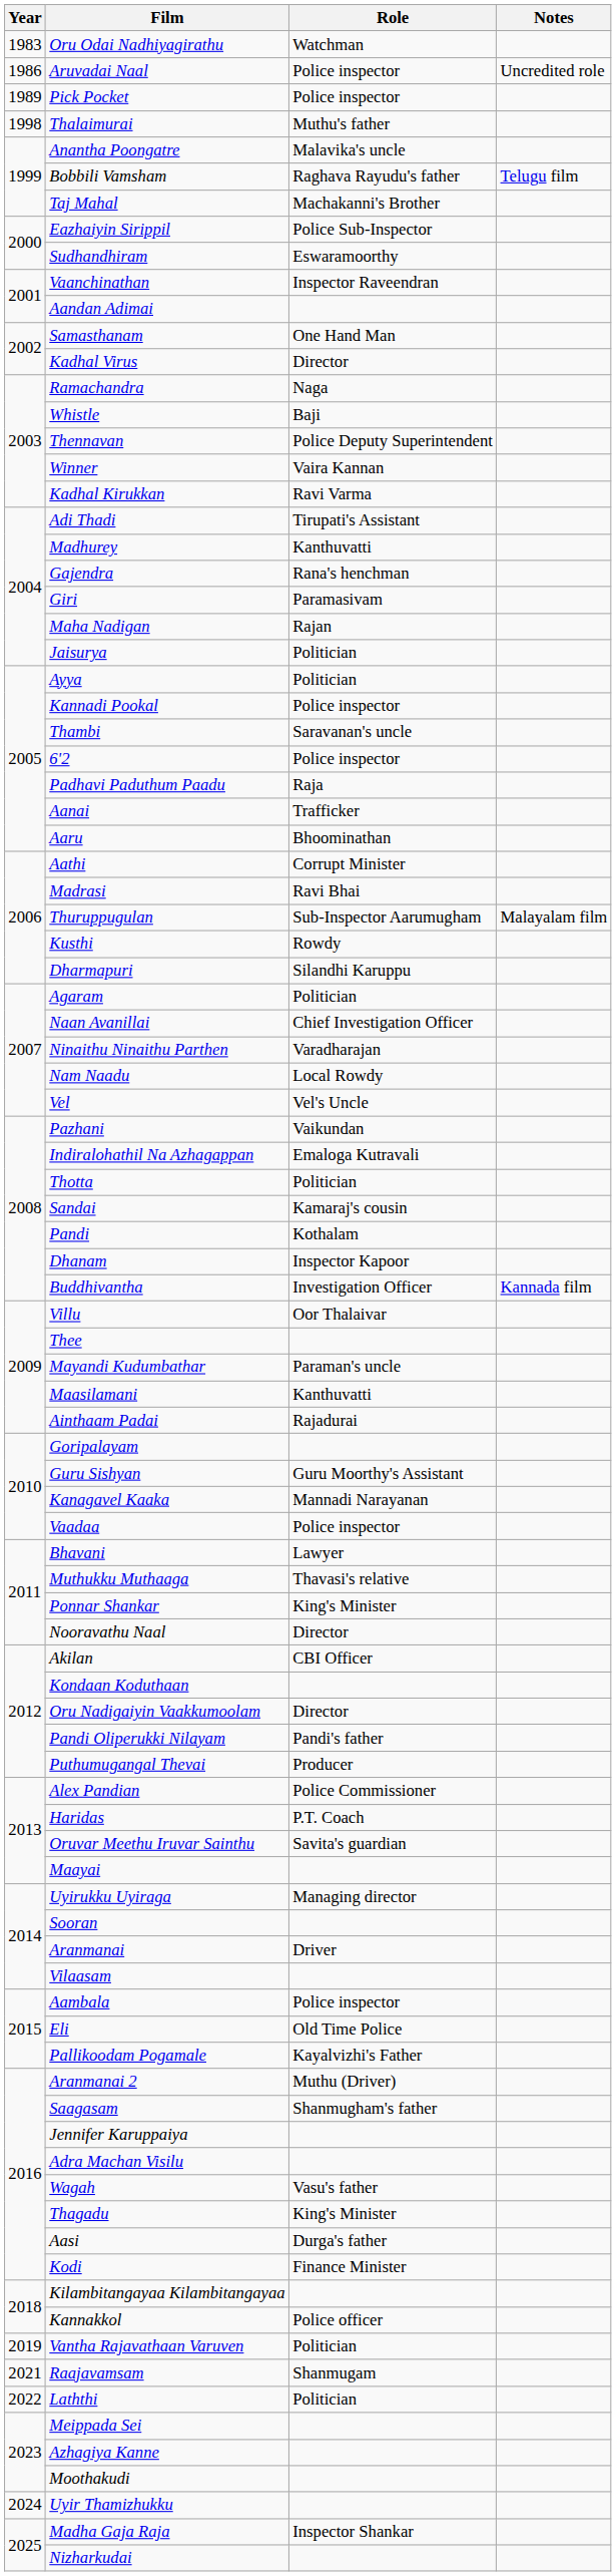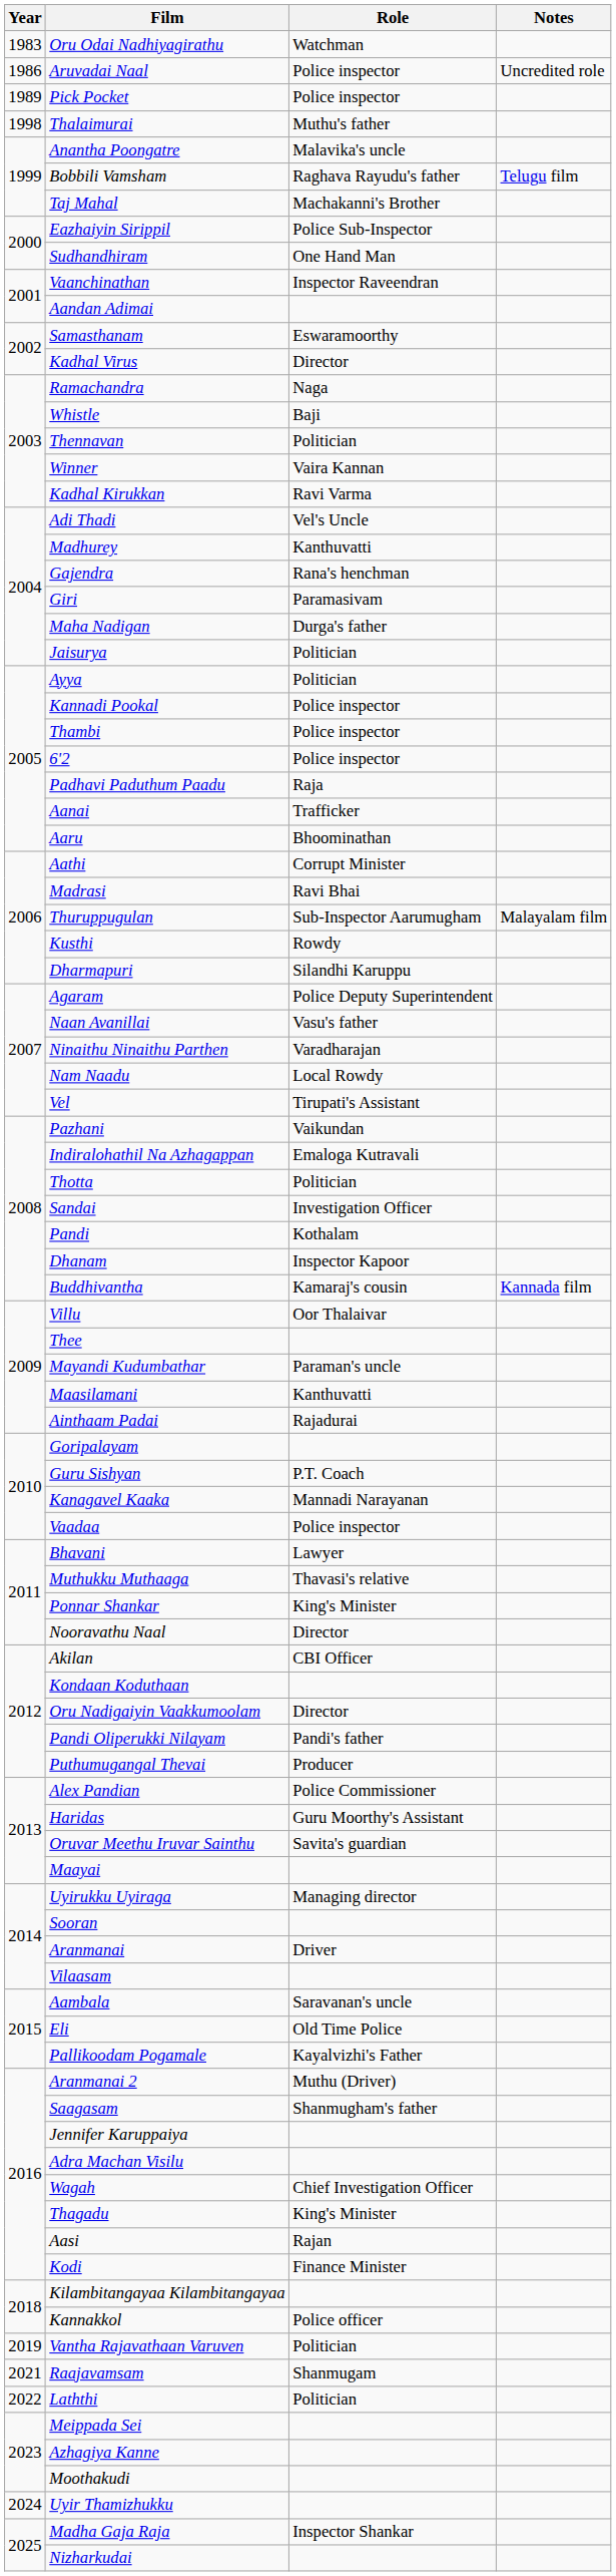 <table class="wikitable">
 <tr>
 <th>Year</th>
 <th>Film</th>
 <th>Role</th>
 <th>Notes</th>
 </tr>
 <tr>
 <td>1983</td>
 <td><em><a href='#'>Oru Odai Nadhiyagirathu</a></em></td>
 <td>Watchman</td>
 <td></td>
 </tr>
 <tr>
 <td>1986</td>
 <td><em><a href='#'>Aruvadai Naal</a></em></td>
 <td>Police inspector</td>
 <td>Uncredited role</td>
 </tr>
 <tr>
 <td>1989</td>
 <td><em><a href='#'>Pick Pocket</a></em></td>
 <td>Police inspector</td>
 <td></td>
 </tr>
 <tr>
 <td>1998</td>
 <td><em><a href='#'>Thalaimurai</a></em></td>
 <td>Muthu's father</td>
 <td></td>
 </tr>
 <tr>
 <td rowspan="3">1999</td>
 <td><em><a href='#'>Anantha Poongatre</a></em></td>
 <td>Malavika's uncle</td>
 <td></td>
 </tr>
 <tr>
 <td><em>Bobbili Vamsham</em></td>
 <td>Raghava Rayudu's father</td>
 <td><a href='#'>Telugu</a> film</td>
 </tr>
 <tr>
 <td><em><a href='#'>Taj Mahal</a></em></td>
 <td>Machakanni's Brother</td>
 <td></td>
 </tr>
 <tr>
 <td rowspan="2">2000</td>
 <td><em><a href='#'>Eazhaiyin Sirippil</a></em></td>
 <td>Police Sub-Inspector</td>
 <td></td>
 </tr>
 <tr>
 <td><em><a href='#'>Sudhandhiram</a></em></td>
-<td>Eswaramoorthy</td>
+<td>One Hand Man</td>
 <td></td>
 </tr>
 <tr>
 <td rowspan="2">2001</td>
 <td><em><a href='#'>Vaanchinathan</a></em></td>
 <td>Inspector Raveendran</td>
 <td></td>
 </tr>
 <tr>
 <td><em><a href='#'>Aandan Adimai</a></em></td>
 <td></td>
 <td></td>
 </tr>
 <tr>
 <td rowspan="2">2002</td>
 <td><em><a href='#'>Samasthanam</a></em></td>
-<td>One Hand Man</td>
+<td>Eswaramoorthy</td>
 <td></td>
 </tr>
 <tr>
 <td><em><a href='#'>Kadhal Virus</a></em></td>
 <td>Director</td>
 <td></td>
 </tr>
 <tr>
 <td rowspan="5">2003</td>
 <td><em><a href='#'>Ramachandra</a></em></td>
 <td>Naga</td>
 <td></td>
 </tr>
 <tr>
 <td><em><a href='#'>Whistle</a></em></td>
 <td>Baji</td>
 <td></td>
 </tr>
 <tr>
 <td><em><a href='#'>Thennavan</a></em></td>
-<td>Police Deputy Superintendent</td>
+<td>Politician</td>
 <td></td>
 </tr>
 <tr>
 <td><em><a href='#'>Winner</a></em></td>
 <td>Vaira Kannan</td>
 <td></td>
 </tr>
 <tr>
 <td><em><a href='#'>Kadhal Kirukkan</a></em></td>
 <td>Ravi Varma</td>
 <td></td>
 </tr>
 <tr>
 <td rowspan="6">2004</td>
 <td><em><a href='#'>Adi Thadi</a></em></td>
-<td>Tirupati's Assistant</td>
+<td>Vel's Uncle</td>
 <td></td>
 </tr>
 <tr>
 <td><em><a href='#'>Madhurey</a></em></td>
 <td>Kanthuvatti</td>
 <td></td>
 </tr>
 <tr>
 <td><em><a href='#'>Gajendra</a></em></td>
 <td>Rana's henchman</td>
 <td></td>
 </tr>
 <tr>
 <td><em><a href='#'>Giri</a></em></td>
 <td>Paramasivam</td>
 <td></td>
 </tr>
 <tr>
 <td><em><a href='#'>Maha Nadigan</a></em></td>
-<td>Rajan</td>
+<td>Durga's father</td>
 <td></td>
 </tr>
 <tr>
 <td><em><a href='#'>Jaisurya</a></em></td>
 <td>Politician</td>
 <td></td>
 </tr>
 <tr>
 <td rowspan="7">2005</td>
 <td><em><a href='#'>Ayya</a></em></td>
 <td>Politician</td>
 <td></td>
 </tr>
 <tr>
 <td><em><a href='#'>Kannadi Pookal</a></em></td>
 <td>Police inspector</td>
 <td></td>
 </tr>
 <tr>
 <td><em><a href='#'>Thambi</a></em></td>
-<td>Saravanan's uncle</td>
+<td>Police inspector</td>
 <td></td>
 </tr>
 <tr>
 <td><em><a href='#'>6'2</a></em></td>
 <td>Police inspector</td>
 <td></td>
 </tr>
 <tr>
 <td><em><a href='#'>Padhavi Paduthum Paadu</a></em></td>
 <td>Raja</td>
 <td></td>
 </tr>
 <tr>
 <td><em><a href='#'>Aanai</a></em></td>
 <td>Trafficker</td>
 <td></td>
 </tr>
 <tr>
 <td><em><a href='#'>Aaru</a></em></td>
 <td>Bhoominathan</td>
 <td></td>
 </tr>
 <tr>
 <td rowspan="5">2006</td>
 <td><em><a href='#'>Aathi</a></em></td>
 <td>Corrupt Minister</td>
 <td></td>
 </tr>
 <tr>
 <td><em><a href='#'>Madrasi</a></em></td>
 <td>Ravi Bhai</td>
 <td></td>
 </tr>
 <tr>
 <td><em><a href='#'>Thuruppugulan</a></em></td>
 <td>Sub-Inspector Aarumugham</td>
 <td>Malayalam film</td>
 </tr>
 <tr>
 <td><em><a href='#'>Kusthi</a></em></td>
 <td>Rowdy</td>
 <td></td>
 </tr>
 <tr>
 <td><em><a href='#'>Dharmapuri</a></em></td>
 <td>Silandhi Karuppu</td>
 <td></td>
 </tr>
 <tr>
 <td rowspan="5">2007</td>
 <td><em><a href='#'>Agaram</a></em></td>
-<td>Politician</td>
+<td>Police Deputy Superintendent</td>
 <td></td>
 </tr>
 <tr>
 <td><em><a href='#'>Naan Avanillai</a></em></td>
-<td>Chief Investigation Officer</td>
+<td>Vasu's father</td>
 <td></td>
 </tr>
 <tr>
 <td><em><a href='#'>Ninaithu Ninaithu Parthen</a></em></td>
 <td>Varadharajan</td>
 <td></td>
 </tr>
 <tr>
 <td><em><a href='#'>Nam Naadu</a></em></td>
 <td>Local Rowdy</td>
 <td></td>
 </tr>
 <tr>
 <td><em><a href='#'>Vel</a></em></td>
-<td>Vel's Uncle</td>
+<td>Tirupati's Assistant</td>
 <td></td>
 </tr>
 <tr>
 <td rowspan="7">2008</td>
 <td><em><a href='#'>Pazhani</a></em></td>
 <td>Vaikundan</td>
 <td></td>
 </tr>
 <tr>
 <td><em><a href='#'>Indiralohathil Na Azhagappan</a></em></td>
 <td>Emaloga Kutravali</td>
 <td></td>
 </tr>
 <tr>
 <td><em><a href='#'>Thotta</a></em></td>
 <td>Politician</td>
 <td></td>
 </tr>
 <tr>
 <td><em><a href='#'>Sandai</a></em></td>
-<td>Kamaraj's cousin</td>
+<td>Investigation Officer</td>
 <td></td>
 </tr>
 <tr>
 <td><em><a href='#'>Pandi</a></em></td>
 <td>Kothalam</td>
 <td></td>
 </tr>
 <tr>
 <td><em><a href='#'>Dhanam</a></em></td>
 <td>Inspector Kapoor</td>
 <td></td>
 </tr>
 <tr>
 <td><em><a href='#'>Buddhivantha</a></em></td>
-<td>Investigation Officer</td>
+<td>Kamaraj's cousin</td>
 <td><a href='#'>Kannada</a> film</td>
 </tr>
 <tr>
 <td rowspan="5">2009</td>
 <td><em><a href='#'>Villu</a></em></td>
 <td>Oor Thalaivar</td>
 <td></td>
 </tr>
 <tr>
 <td><em><a href='#'>Thee</a></em></td>
 <td></td>
 <td></td>
 </tr>
 <tr>
 <td><em><a href='#'>Mayandi Kudumbathar</a></em></td>
 <td>Paraman's uncle</td>
 <td></td>
 </tr>
 <tr>
 <td><em><a href='#'>Maasilamani</a></em></td>
 <td>Kanthuvatti</td>
 <td></td>
 </tr>
 <tr>
 <td><em><a href='#'>Ainthaam Padai</a></em></td>
 <td>Rajadurai</td>
 <td></td>
 </tr>
 <tr>
 <td rowspan="4">2010</td>
 <td><em><a href='#'>Goripalayam</a></em></td>
 <td></td>
 <td></td>
 </tr>
 <tr>
 <td><em><a href='#'>Guru Sishyan</a></em></td>
-<td>Guru Moorthy's Assistant</td>
+<td>P.T. Coach</td>
 <td></td>
 </tr>
 <tr>
 <td><em><a href='#'>Kanagavel Kaaka</a></em></td>
 <td>Mannadi Narayanan</td>
 <td></td>
 </tr>
 <tr>
 <td><em><a href='#'>Vaadaa</a></em></td>
 <td>Police inspector</td>
 <td></td>
 </tr>
 <tr>
 <td rowspan="4">2011</td>
 <td><em><a href='#'>Bhavani</a></em></td>
 <td>Lawyer</td>
 <td></td>
 </tr>
 <tr>
 <td><em><a href='#'>Muthukku Muthaaga</a></em></td>
 <td>Thavasi's relative</td>
 <td></td>
 </tr>
 <tr>
 <td><em><a href='#'>Ponnar Shankar</a></em></td>
 <td>King's Minister</td>
 <td></td>
 </tr>
 <tr>
 <td><em>Nooravathu Naal</em></td>
 <td>Director</td>
 <td></td>
 </tr>
 <tr>
 <td rowspan="5">2012</td>
 <td><em>Akilan</em></td>
 <td>CBI Officer</td>
 <td></td>
 </tr>
 <tr>
 <td><em><a href='#'>Kondaan Koduthaan</a></em></td>
 <td></td>
 <td></td>
 </tr>
 <tr>
 <td><em><a href='#'>Oru Nadigaiyin Vaakkumoolam</a></em></td>
 <td>Director</td>
 <td></td>
 </tr>
 <tr>
 <td><em><a href='#'>Pandi Oliperukki Nilayam</a></em></td>
 <td>Pandi's father</td>
 <td></td>
 </tr>
 <tr>
 <td><em><a href='#'>Puthumugangal Thevai</a></em></td>
 <td>Producer</td>
 <td></td>
 </tr>
 <tr>
 <td rowspan="4">2013</td>
 <td><em><a href='#'>Alex Pandian</a></em></td>
 <td>Police Commissioner</td>
 <td></td>
 </tr>
 <tr>
 <td><em><a href='#'>Haridas</a></em></td>
-<td>P.T. Coach</td>
+<td>Guru Moorthy's Assistant</td>
 <td></td>
 </tr>
 <tr>
 <td><em><a href='#'>Oruvar Meethu Iruvar Sainthu</a></em></td>
 <td>Savita's guardian</td>
 <td></td>
 </tr>
 <tr>
 <td><em><a href='#'>Maayai</a></em></td>
 <td></td>
 <td></td>
 </tr>
 <tr>
 <td rowspan="4">2014</td>
 <td><em><a href='#'>Uyirukku Uyiraga</a></em></td>
 <td>Managing director</td>
 <td></td>
 </tr>
 <tr>
 <td><em><a href='#'>Sooran</a></em></td>
 <td></td>
 <td></td>
 </tr>
 <tr>
 <td><em><a href='#'>Aranmanai</a></em></td>
 <td>Driver</td>
 <td></td>
 </tr>
 <tr>
 <td><em><a href='#'>Vilaasam</a></em></td>
 <td></td>
 <td></td>
 </tr>
 <tr>
 <td rowspan="3">2015</td>
 <td><em><a href='#'>Aambala</a></em></td>
-<td>Police inspector</td>
+<td>Saravanan's uncle</td>
 <td></td>
 </tr>
 <tr>
 <td><em><a href='#'>Eli</a></em></td>
 <td>Old Time Police</td>
 <td></td>
 </tr>
 <tr>
 <td><em><a href='#'>Pallikoodam Pogamale</a></em></td>
 <td>Kayalvizhi's Father</td>
 <td></td>
 </tr>
 <tr>
 <td rowspan="8">2016</td>
 <td><em><a href='#'>Aranmanai 2</a></em></td>
 <td>Muthu (Driver)</td>
 <td></td>
 </tr>
 <tr>
 <td><em><a href='#'>Saagasam</a></em></td>
 <td>Shanmugham's father</td>
 <td></td>
 </tr>
 <tr>
 <td><em>Jennifer Karuppaiya</em></td>
 <td></td>
 <td></td>
 </tr>
 <tr>
 <td><em><a href='#'>Adra Machan Visilu</a></em></td>
 <td></td>
 <td></td>
 </tr>
 <tr>
 <td><em><a href='#'>Wagah</a></em></td>
-<td>Vasu's father</td>
+<td>Chief Investigation Officer</td>
 <td></td>
 </tr>
 <tr>
 <td><em><a href='#'>Thagadu</a></em></td>
 <td>King's Minister</td>
 <td></td>
 </tr>
 <tr>
 <td><em>Aasi</em></td>
-<td>Durga's father</td>
+<td>Rajan</td>
 <td></td>
 </tr>
 <tr>
 <td><em><a href='#'>Kodi</a></em></td>
 <td>Finance Minister</td>
 <td></td>
 </tr>
 <tr>
 <td rowspan="2">2018</td>
 <td><em>Kilambitangayaa Kilambitangayaa</em></td>
 <td></td>
 <td></td>
 </tr>
 <tr>
 <td><em>Kannakkol</em></td>
 <td>Police officer</td>
 <td></td>
 </tr>
 <tr>
 <td>2019</td>
 <td><em><a href='#'>Vantha Rajavathaan Varuven</a></em></td>
 <td>Politician</td>
 <td></td>
 </tr>
 <tr>
 <td>2021</td>
 <td><em><a href='#'>Raajavamsam</a></em></td>
 <td>Shanmugam</td>
 <td></td>
 </tr>
 <tr>
 <td>2022</td>
 <td><em><a href='#'>Laththi</a></em></td>
 <td>Politician</td>
 <td></td>
 </tr>
 <tr>
 <td rowspan="3">2023</td>
 <td><em><a href='#'>Meippada Sei</a></em></td>
 <td></td>
 <td></td>
 </tr>
 <tr>
 <td><em><a href='#'>Azhagiya Kanne</a></em></td>
 <td></td>
 <td></td>
 </tr>
 <tr>
 <td><em>Moothakudi</em></td>
 <td></td>
 <td></td>
 </tr>
 <tr>
 <td>2024</td>
 <td><em><a href='#'>Uyir Thamizhukku</a></em></td>
 <td></td>
 <td></td>
 </tr>
 <tr>
 <td rowspan="2">2025</td>
 <td><em><a href='#'>Madha Gaja Raja</a></em></td>
 <td>Inspector Shankar</td>
 <td></td>
 </tr>
 <tr>
 <td><em><a href='#'>Nizharkudai</a></em></td>
 <td></td>
 <td></td>
 </tr>
 </table>
